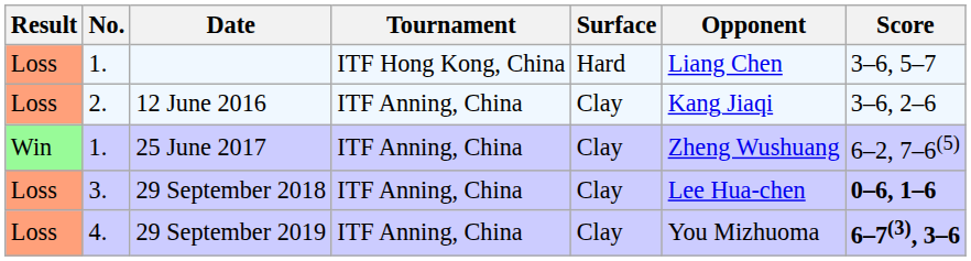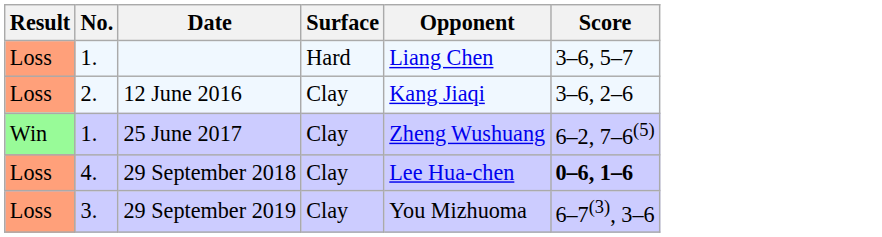 <table class="sortable wikitable" style=font-size:97%>
 <tr>
 <th>Result</th>
 <th>No.</th>
 <th>Date</th>
-<th>Tournament</th>
 <th>Surface</th>
 <th>Opponent</th>
 <th class="unsortable">Score</th>
 </tr>
 <tr style="background:#f0f8ff;">
 <td style="background:#ffa07a;">Loss</td>
 <td>1.</td>
 <td></td>
-<td>ITF Hong Kong, China</td>
 <td>Hard</td>
 <td> <a href='#'>Liang Chen</a></td>
 <td>3–6, 5–7</td>
 </tr>
 <tr style="background:#f0f8ff;">
 <td style="background:#ffa07a;">Loss</td>
 <td>2.</td>
 <td>12 June 2016</td>
-<td>ITF Anning, China</td>
 <td>Clay</td>
 <td> <a href='#'>Kang Jiaqi</a></td>
 <td>3–6, 2–6</td>
 </tr>
 <tr style="background:#ccf;">
 <td style="background:#98fb98;">Win</td>
 <td>1.</td>
 <td>25 June 2017</td>
-<td>ITF Anning, China</td>
 <td>Clay</td>
 <td> <a href='#'>Zheng Wushuang</a></td>
 <td>6–2, 7–6<sup>(5)</sup></td>
 </tr>
 <tr style="background:#ccf;">
 <td style="background:#ffa07a;">Loss</td>
-<td>3.</td>
+<td>4.</td>
 <td>29 September 2018</td>
-<td>ITF Anning, China</td>
 <td>Clay</td>
 <td> <a href='#'>Lee Hua-chen</a></td>
 <td><strong>0–6, 1–6</strong></td>
 </tr>
 <tr style="background:#ccf;">
 <td style="background:#ffa07a;">Loss</td>
-<td>4.</td>
+<td>3.</td>
 <td>29 September 2019</td>
-<td>ITF Anning, China</td>
 <td>Clay</td>
 <td> You Mizhuoma</td>
-<td><strong>6–7<sup>(3)</sup>, 3–6</strong></td>
+<td>6–7<sup>(3)</sup>, 3–6</td>
 </tr>
 </table>
